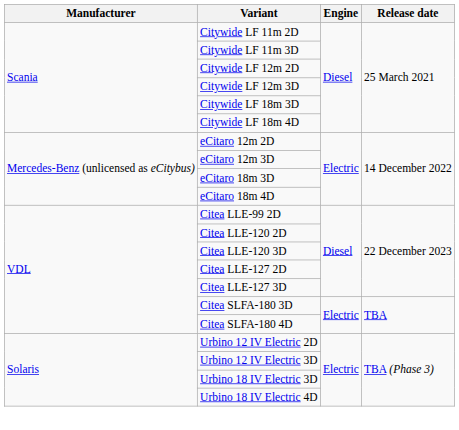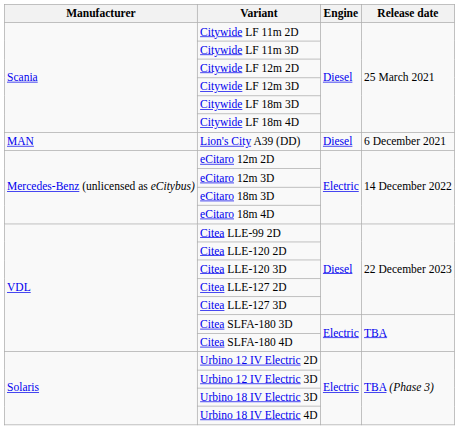 <table class="wikitable">
 <tr>
 <th>Manufacturer</th>
 <th>Variant</th>
 <th>Engine</th>
 <th>Release date</th>
 </tr>
 <tr>
 <td rowspan="6"><a href='#'>Scania</a></td>
 <td><a href='#'>Citywide</a> LF 11m 2D</td>
 <td rowspan="6"><a href='#'>Diesel</a></td>
 <td rowspan="6">25 March 2021</td>
 </tr>
 <tr>
 <td><a href='#'>Citywide</a> LF 11m 3D</td>
 </tr>
 <tr>
 <td><a href='#'>Citywide</a> LF 12m 2D</td>
 </tr>
 <tr>
 <td><a href='#'>Citywide</a> LF 12m 3D</td>
 </tr>
 <tr>
 <td><a href='#'>Citywide</a> LF 18m 3D</td>
 </tr>
 <tr>
 <td><a href='#'>Citywide</a> LF 18m 4D</td>
+</tr>
+<tr>
+<td><a href='#'>MAN</a></td>
+<td><a href='#'>Lion's City</a> A39 (DD)</td>
+<td><a href='#'>Diesel</a></td>
+<td>6 December 2021</td>
 </tr>
 <tr>
 <td rowspan="4"><a href='#'>Mercedes-Benz</a> (unlicensed as <em>eCitybus)</em></td>
 <td><a href='#'>eCitaro</a> 12m 2D</td>
 <td rowspan="4"><a href='#'>Electric</a></td>
 <td rowspan="4">14 December 2022</td>
 </tr>
 <tr>
 <td><a href='#'>eCitaro</a> 12m 3D</td>
 </tr>
 <tr>
 <td><a href='#'>eCitaro</a> 18m 3D</td>
 </tr>
 <tr>
 <td><a href='#'>eCitaro</a> 18m 4D</td>
 </tr>
 <tr>
 <td rowspan="7"><a href='#'>VDL</a></td>
 <td><a href='#'>Citea</a> LLE-99 2D</td>
 <td rowspan="5"><a href='#'>Diesel</a></td>
 <td rowspan="5">22 December 2023</td>
 </tr>
 <tr>
 <td><a href='#'>Citea</a> LLE-120 2D</td>
 </tr>
 <tr>
 <td><a href='#'>Citea</a> LLE-120 3D</td>
 </tr>
 <tr>
 <td><a href='#'>Citea</a> LLE-127 2D</td>
 </tr>
 <tr>
 <td><a href='#'>Citea</a> LLE-127 3D</td>
 </tr>
 <tr>
 <td><a href='#'>Citea</a> SLFA-180 3D</td>
 <td rowspan="2"><a href='#'>Electric</a></td>
 <td rowspan="2"><a href='#'>TBA</a></td>
 </tr>
 <tr>
 <td><a href='#'>Citea</a> SLFA-180 4D</td>
 </tr>
 <tr>
 <td rowspan="4"><a href='#'>Solaris</a></td>
 <td><a href='#'>Urbino 12 IV Electric</a> 2D</td>
 <td rowspan="4"><a href='#'>Electric</a></td>
 <td rowspan="4"><a href='#'>TBA</a> <em>(Phase 3)</em></td>
 </tr>
 <tr>
 <td><a href='#'>Urbino 12 IV Electric</a> 3D</td>
 </tr>
 <tr>
 <td><a href='#'>Urbino 18 IV Electric</a> 3D</td>
 </tr>
 <tr>
 <td><a href='#'>Urbino 18 IV Electric</a> 4D</td>
 </tr>
 </table>
